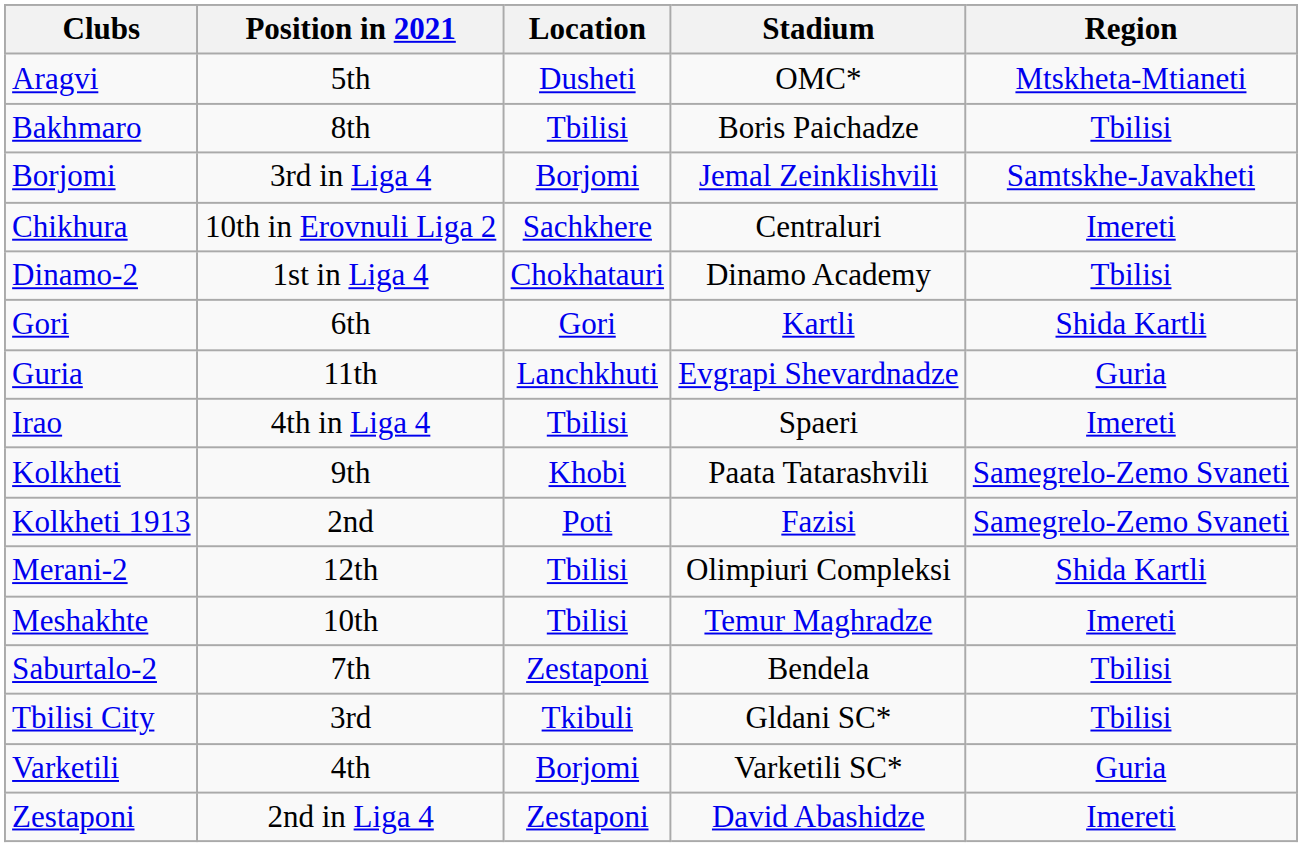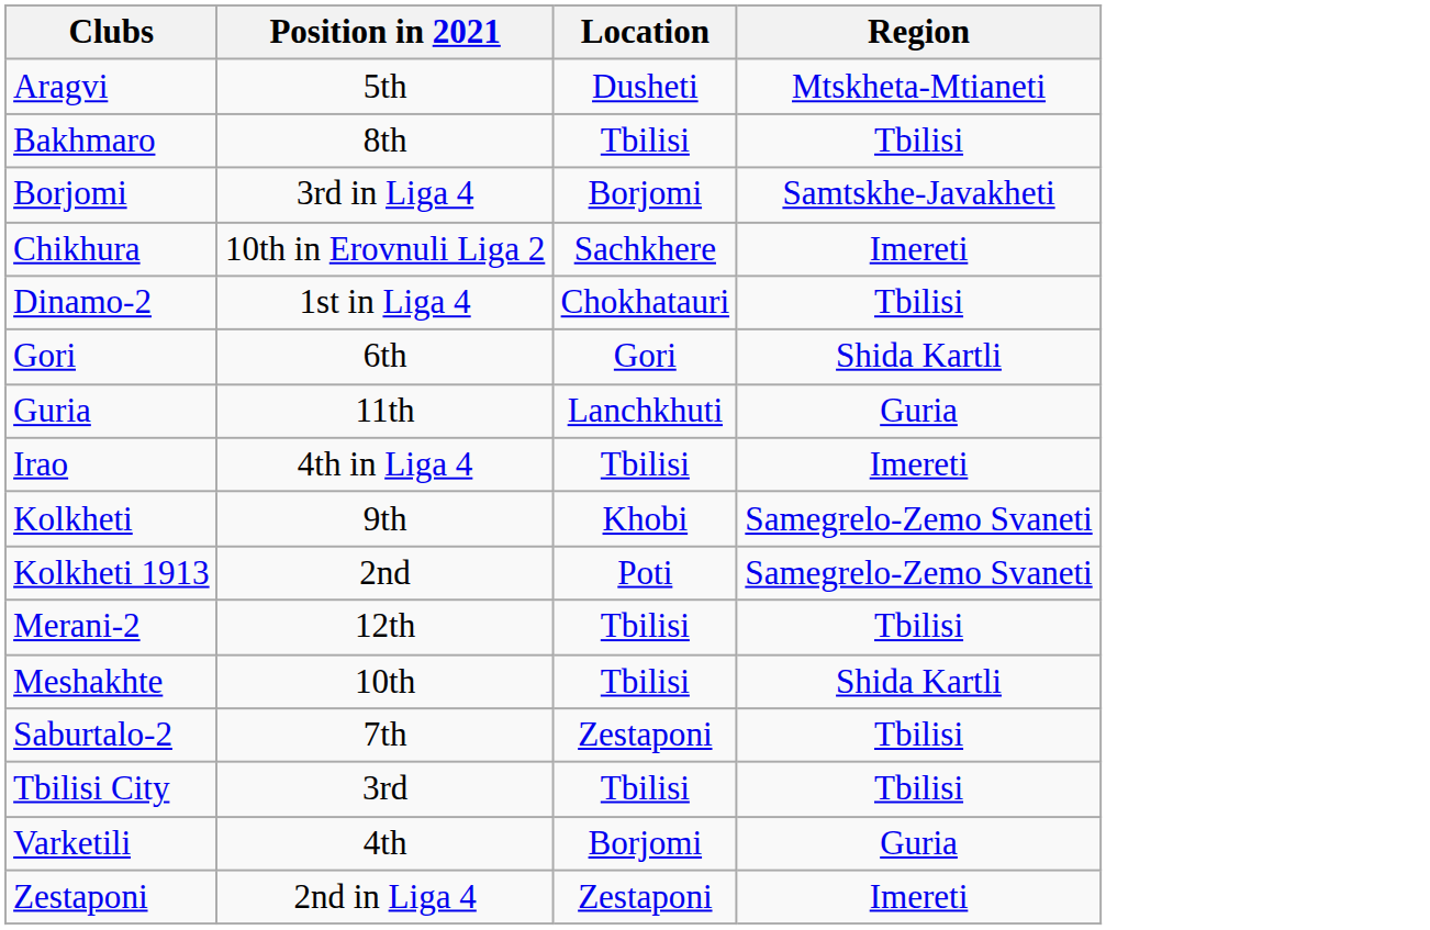 <table class="wikitable sortable" style="text-align:center;">
 <tr>
 <th>Clubs</th>
 <th>Position in <a href='#'>2021</a></th>
 <th>Location</th>
-<th>Stadium</th>
 <th>Region</th>
 </tr>
 <tr>
 <td style="text-align:left;"><a href='#'>Aragvi</a></td>
 <td>5th</td>
 <td><a href='#'>Dusheti</a></td>
-<td>OMC*</td>
 <td><a href='#'>Mtskheta-Mtianeti</a></td>
 </tr>
 <tr>
 <td style="text-align:left;"><a href='#'>Bakhmaro</a></td>
 <td>8th</td>
 <td><a href='#'>Tbilisi</a></td>
-<td>Boris Paichadze</td>
 <td><a href='#'>Tbilisi</a></td>
 </tr>
 <tr>
 <td style="text-align:left;"><a href='#'>Borjomi</a></td>
 <td>3rd in <a href='#'>Liga 4</a></td>
 <td><a href='#'>Borjomi</a></td>
-<td><a href='#'>Jemal Zeinklishvili</a></td>
 <td><a href='#'>Samtskhe-Javakheti</a></td>
 </tr>
 <tr>
 <td style="text-align:left;"><a href='#'>Chikhura</a></td>
 <td>10th in <a href='#'>Erovnuli Liga 2</a></td>
 <td><a href='#'>Sachkhere</a></td>
-<td>Centraluri</td>
 <td><a href='#'>Imereti</a></td>
 </tr>
 <tr>
 <td style="text-align:left;"><a href='#'>Dinamo-2</a></td>
 <td>1st in <a href='#'>Liga 4</a></td>
 <td><a href='#'>Chokhatauri</a></td>
-<td>Dinamo Academy</td>
 <td><a href='#'>Tbilisi</a></td>
 </tr>
 <tr>
 <td style="text-align:left;"><a href='#'>Gori</a></td>
 <td>6th</td>
 <td><a href='#'>Gori</a></td>
-<td><a href='#'>Kartli</a></td>
 <td><a href='#'>Shida Kartli</a></td>
 </tr>
 <tr>
 <td style="text-align:left;"><a href='#'>Guria</a></td>
 <td>11th</td>
 <td><a href='#'>Lanchkhuti</a></td>
-<td><a href='#'>Evgrapi Shevardnadze</a></td>
 <td><a href='#'>Guria</a></td>
 </tr>
 <tr>
 <td style="text-align:left;"><a href='#'>Irao</a></td>
 <td>4th in <a href='#'>Liga 4</a></td>
 <td><a href='#'>Tbilisi</a></td>
-<td>Spaeri</td>
 <td><a href='#'>Imereti</a></td>
 </tr>
 <tr>
 <td style="text-align:left;"><a href='#'>Kolkheti</a></td>
 <td>9th</td>
 <td><a href='#'>Khobi</a></td>
-<td>Paata Tatarashvili</td>
 <td><a href='#'>Samegrelo-Zemo Svaneti</a></td>
 </tr>
 <tr>
 <td style="text-align:left;"><a href='#'>Kolkheti 1913</a></td>
 <td>2nd</td>
 <td><a href='#'>Poti</a></td>
-<td><a href='#'>Fazisi</a></td>
 <td><a href='#'>Samegrelo-Zemo Svaneti</a></td>
 </tr>
 <tr>
 <td style="text-align:left;"><a href='#'>Merani-2</a></td>
 <td>12th</td>
 <td><a href='#'>Tbilisi</a></td>
-<td>Olimpiuri Compleksi</td>
-<td><a href='#'>Shida Kartli</a></td>
+<td><a href='#'>Tbilisi</a></td>
 </tr>
 <tr>
 <td style="text-align:left;"><a href='#'>Meshakhte</a></td>
 <td>10th</td>
 <td><a href='#'>Tbilisi</a></td>
-<td><a href='#'>Temur Maghradze</a></td>
-<td><a href='#'>Imereti</a></td>
+<td><a href='#'>Shida Kartli</a></td>
 </tr>
 <tr>
 <td style="text-align:left;"><a href='#'>Saburtalo-2</a></td>
 <td>7th</td>
 <td><a href='#'>Zestaponi</a></td>
-<td>Bendela</td>
 <td><a href='#'>Tbilisi</a></td>
 </tr>
 <tr>
 <td style="text-align:left;"><a href='#'>Tbilisi City</a></td>
 <td>3rd</td>
-<td><a href='#'>Tkibuli</a></td>
-<td>Gldani SC*</td>
+<td><a href='#'>Tbilisi</a></td>
 <td><a href='#'>Tbilisi</a></td>
 </tr>
 <tr>
 <td style="text-align:left;"><a href='#'>Varketili</a></td>
 <td>4th</td>
 <td><a href='#'>Borjomi</a></td>
-<td>Varketili SC*</td>
 <td><a href='#'>Guria</a></td>
 </tr>
 <tr>
 <td style="text-align:left;"><a href='#'>Zestaponi</a></td>
 <td>2nd in <a href='#'>Liga 4</a></td>
 <td><a href='#'>Zestaponi</a></td>
-<td><a href='#'>David Abashidze</a></td>
 <td><a href='#'>Imereti</a></td>
 </tr>
 </table>
